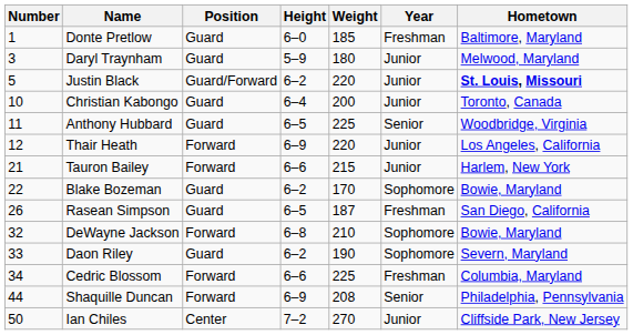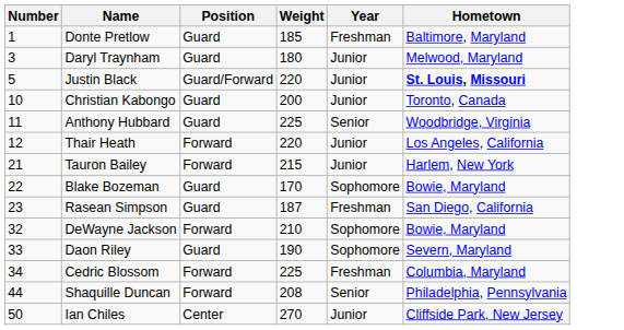 <table class="wikitable" style="font-size: 95%;">
 <tr>
 <th>Number</th>
 <th>Name</th>
 <th>Position</th>
-<th>Height</th>
 <th>Weight</th>
 <th>Year</th>
 <th>Hometown</th>
 </tr>
 <tr>
 <td>1</td>
 <td>Donte Pretlow</td>
 <td>Guard</td>
-<td>6–0</td>
 <td>185</td>
 <td>Freshman</td>
 <td><a href='#'>Baltimore</a>, <a href='#'>Maryland</a></td>
 </tr>
 <tr>
 <td>3</td>
 <td>Daryl Traynham</td>
 <td>Guard</td>
-<td>5–9</td>
 <td>180</td>
 <td>Junior</td>
 <td><a href='#'>Melwood, Maryland</a></td>
 </tr>
 <tr>
 <td>5</td>
 <td>Justin Black</td>
 <td>Guard/Forward</td>
-<td>6–2</td>
 <td>220</td>
 <td>Junior</td>
 <td><strong><a href='#'>St. Louis</a>, <a href='#'>Missouri</a></strong></td>
 </tr>
 <tr>
 <td>10</td>
 <td>Christian Kabongo</td>
 <td>Guard</td>
-<td>6–4</td>
 <td>200</td>
 <td>Junior</td>
 <td><a href='#'>Toronto</a>, <a href='#'>Canada</a></td>
 </tr>
 <tr>
 <td>11</td>
 <td>Anthony Hubbard</td>
 <td>Guard</td>
-<td>6–5</td>
 <td>225</td>
 <td>Senior</td>
 <td><a href='#'>Woodbridge, Virginia</a></td>
 </tr>
 <tr>
 <td>12</td>
 <td>Thair Heath</td>
 <td>Forward</td>
-<td>6–9</td>
 <td>220</td>
 <td>Junior</td>
 <td><a href='#'>Los Angeles</a>, <a href='#'>California</a></td>
 </tr>
 <tr>
 <td>21</td>
 <td>Tauron Bailey</td>
 <td>Forward</td>
-<td>6–6</td>
 <td>215</td>
 <td>Junior</td>
 <td><a href='#'>Harlem</a>, <a href='#'>New York</a></td>
 </tr>
 <tr>
 <td>22</td>
 <td>Blake Bozeman</td>
 <td>Guard</td>
-<td>6–2</td>
 <td>170</td>
 <td>Sophomore</td>
 <td><a href='#'>Bowie, Maryland</a></td>
 </tr>
 <tr>
-<td>26</td>
+<td>23</td>
 <td>Rasean Simpson</td>
 <td>Guard</td>
-<td>6–5</td>
 <td>187</td>
 <td>Freshman</td>
 <td><a href='#'>San Diego</a>, <a href='#'>California</a></td>
 </tr>
 <tr>
 <td>32</td>
 <td>DeWayne Jackson</td>
 <td>Forward</td>
-<td>6–8</td>
 <td>210</td>
 <td>Sophomore</td>
 <td><a href='#'>Bowie, Maryland</a></td>
 </tr>
 <tr>
 <td>33</td>
 <td>Daon Riley</td>
 <td>Guard</td>
-<td>6–2</td>
 <td>190</td>
 <td>Sophomore</td>
 <td><a href='#'>Severn, Maryland</a></td>
 </tr>
 <tr>
 <td>34</td>
 <td>Cedric Blossom</td>
 <td>Forward</td>
-<td>6–6</td>
 <td>225</td>
 <td>Freshman</td>
 <td><a href='#'>Columbia, Maryland</a></td>
 </tr>
 <tr>
 <td>44</td>
 <td>Shaquille Duncan</td>
 <td>Forward</td>
-<td>6–9</td>
 <td>208</td>
 <td>Senior</td>
 <td><a href='#'>Philadelphia</a>, <a href='#'>Pennsylvania</a></td>
 </tr>
 <tr>
 <td>50</td>
 <td>Ian Chiles</td>
 <td>Center</td>
-<td>7–2</td>
 <td>270</td>
 <td>Junior</td>
 <td><a href='#'>Cliffside Park, New Jersey</a></td>
 </tr>
 </table>
